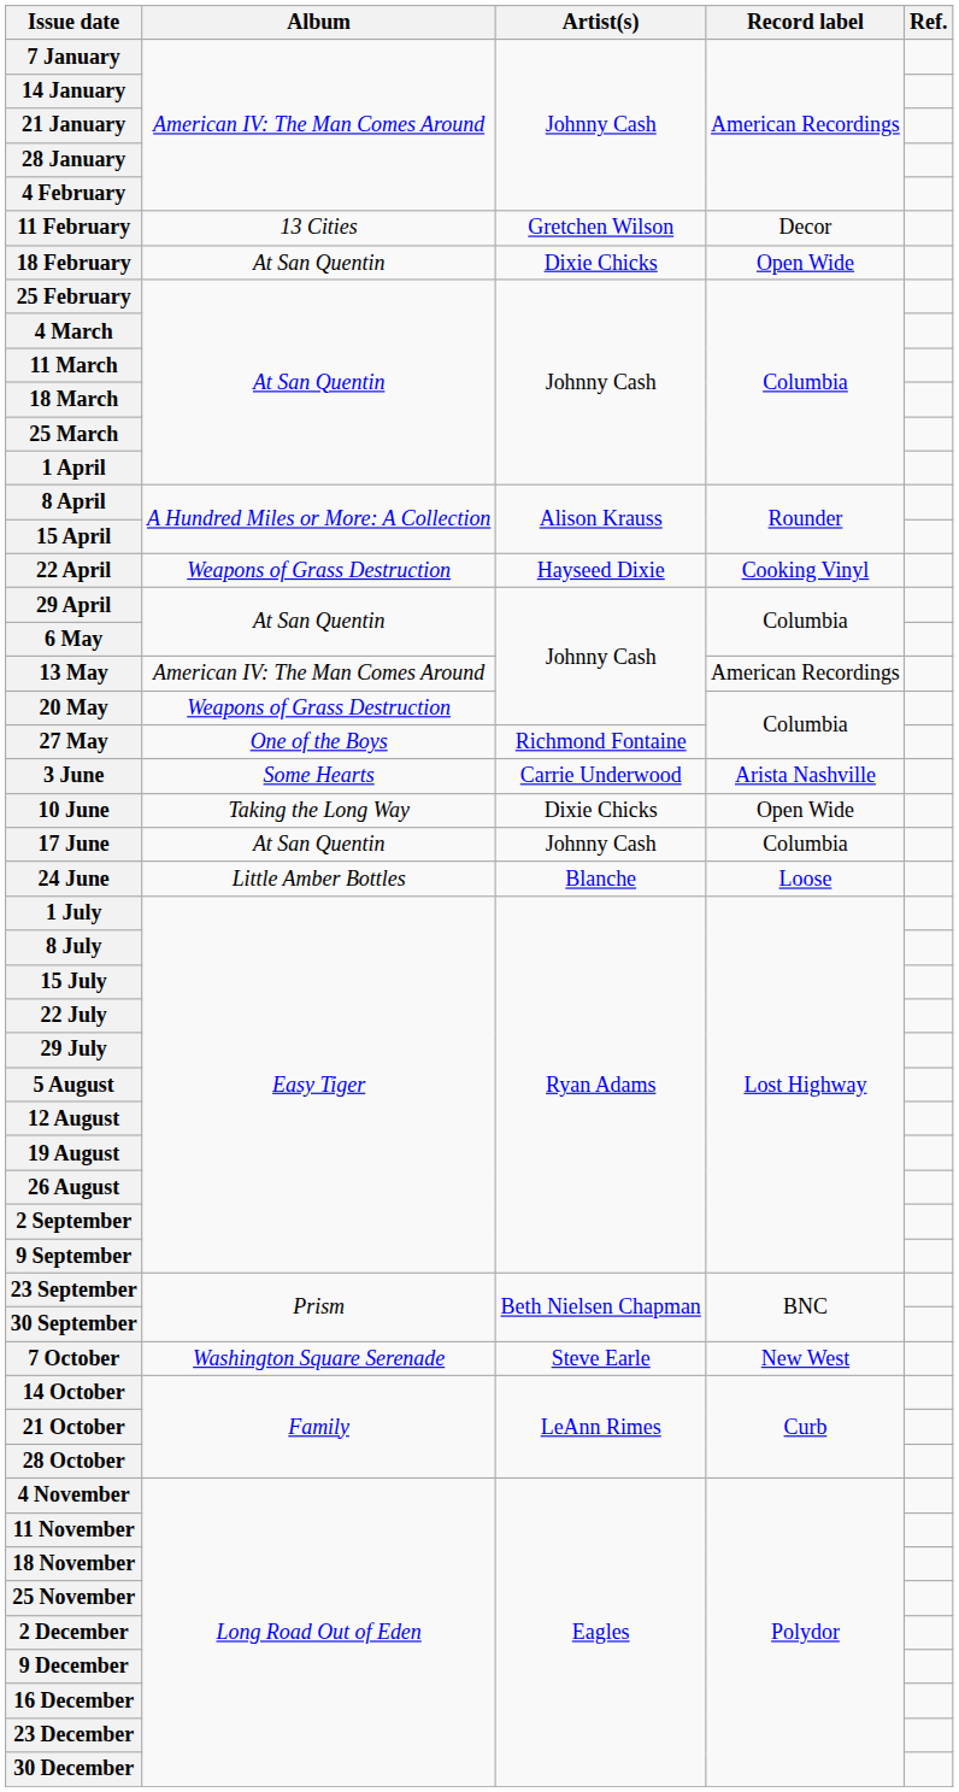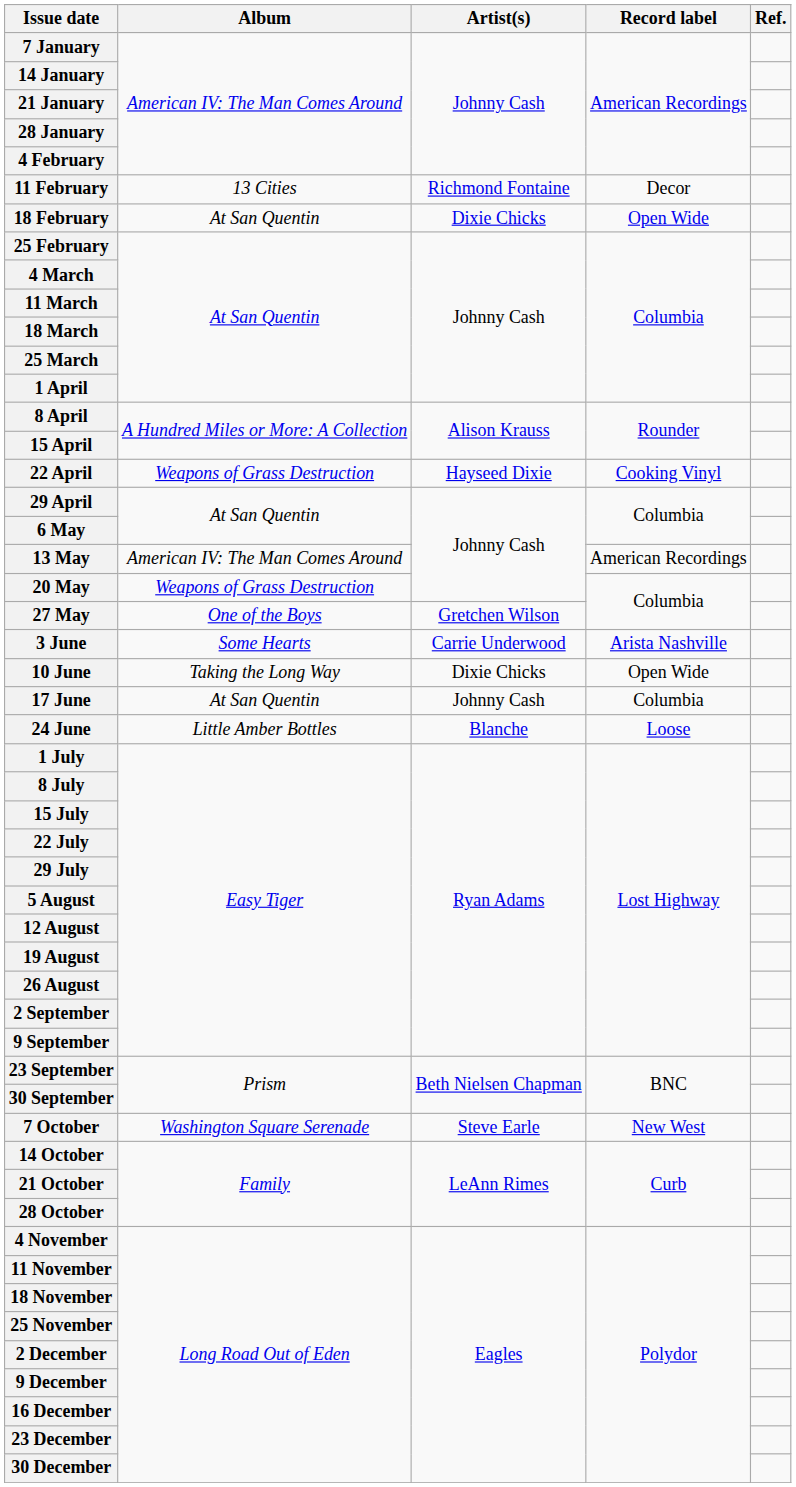 <table class="wikitable plainrowheaders">
 <tr>
 <th scope="col">Issue date</th>
 <th scope="col">Album</th>
 <th scope="col">Artist(s)</th>
 <th scope="col">Record label</th>
 <th scope="col">Ref.</th>
 </tr>
 <tr>
 <th scope="row">7 January</th>
 <td align="center" rowspan=5><em><a href='#'>American IV: The Man Comes Around</a></em></td>
 <td align="center" rowspan=5><a href='#'>Johnny Cash</a></td>
 <td align="center" rowspan=5><a href='#'>American Recordings</a></td>
 <td align="center"></td>
 </tr>
 <tr>
 <th scope="row">14 January</th>
 <td align="center"></td>
 </tr>
 <tr>
 <th scope="row">21 January</th>
 <td align="center"></td>
 </tr>
 <tr>
 <th scope="row">28 January</th>
 <td align="center"></td>
 </tr>
 <tr>
 <th scope="row">4 February</th>
 <td align="center"></td>
 </tr>
 <tr>
 <th scope="row">11 February</th>
 <td align="center"><em>13 Cities</em></td>
-<td align="center"><a href='#'>Gretchen Wilson</a></td>
+<td align="center"><a href='#'>Richmond Fontaine</a></td>
 <td align="center">Decor</td>
 <td align="center"></td>
 </tr>
 <tr>
 <th scope="row">18 February</th>
 <td align="center"><em>At San Quentin</em></td>
 <td align="center"><a href='#'>Dixie Chicks</a></td>
 <td align="center"><a href='#'>Open Wide</a></td>
 <td align="center"></td>
 </tr>
 <tr>
 <th scope="row">25 February</th>
 <td align="center" rowspan=6><em><a href='#'>At San Quentin</a></em></td>
 <td align="center" rowspan=6>Johnny Cash</td>
 <td align="center" rowspan=6><a href='#'>Columbia</a></td>
 <td align="center"></td>
 </tr>
 <tr>
 <th scope="row">4 March</th>
 <td align="center"></td>
 </tr>
 <tr>
 <th scope="row">11 March</th>
 <td align="center"></td>
 </tr>
 <tr>
 <th scope="row">18 March</th>
 <td align="center"></td>
 </tr>
 <tr>
 <th scope="row">25 March</th>
 <td align="center"></td>
 </tr>
 <tr>
 <th scope="row">1 April</th>
 <td align="center"></td>
 </tr>
 <tr>
 <th scope="row">8 April</th>
 <td align="center" rowspan=2><em><a href='#'>A Hundred Miles or More: A Collection</a></em></td>
 <td align="center" rowspan=2><a href='#'>Alison Krauss</a></td>
 <td align="center" rowspan=2><a href='#'>Rounder</a></td>
 <td align="center"></td>
 </tr>
 <tr>
 <th scope="row">15 April</th>
 <td align="center"></td>
 </tr>
 <tr>
 <th scope="row">22 April</th>
 <td align="center"><em><a href='#'>Weapons of Grass Destruction</a></em></td>
 <td align="center"><a href='#'>Hayseed Dixie</a></td>
 <td align="center"><a href='#'>Cooking Vinyl</a></td>
 <td align="center"></td>
 </tr>
 <tr>
 <th scope="row">29 April</th>
 <td align="center" rowspan=2><em>At San Quentin</em></td>
 <td align="center" rowspan=4>Johnny Cash</td>
 <td align="center" rowspan=2>Columbia</td>
 <td align="center"></td>
 </tr>
 <tr>
 <th scope="row">6 May</th>
 <td align="center"></td>
 </tr>
 <tr>
 <th scope="row">13 May</th>
 <td align="center"><em>American IV: The Man Comes Around</em></td>
 <td align="center">American Recordings</td>
 <td align="center"></td>
 </tr>
 <tr>
 <th scope="row">20 May</th>
 <td align="center"><em><a href='#'>Weapons of Grass Destruction</a></em></td>
 <td align="center" rowspan=2>Columbia</td>
 <td align="center"></td>
 </tr>
 <tr>
 <th scope="row">27 May</th>
 <td align="center"><em><a href='#'>One of the Boys</a></em></td>
-<td align="center"><a href='#'>Richmond Fontaine</a></td>
+<td align="center"><a href='#'>Gretchen Wilson</a></td>
 <td align="center"></td>
 </tr>
 <tr>
 <th scope="row">3 June</th>
 <td align="center"><em><a href='#'>Some Hearts</a></em></td>
 <td align="center"><a href='#'>Carrie Underwood</a></td>
 <td align="center"><a href='#'>Arista Nashville</a></td>
 <td align="center"></td>
 </tr>
 <tr>
 <th scope="row">10 June</th>
 <td align="center"><em>Taking the Long Way</em></td>
 <td align="center">Dixie Chicks</td>
 <td align="center">Open Wide</td>
 <td align="center"></td>
 </tr>
 <tr>
 <th scope="row">17 June</th>
 <td align="center"><em>At San Quentin</em></td>
 <td align="center">Johnny Cash</td>
 <td align="center">Columbia</td>
 <td align="center"></td>
 </tr>
 <tr>
 <th scope="row">24 June</th>
 <td align="center"><em>Little Amber Bottles</em></td>
 <td align="center"><a href='#'>Blanche</a></td>
 <td align="center"><a href='#'>Loose</a></td>
 <td align="center"></td>
 </tr>
 <tr>
 <th scope="row">1 July</th>
 <td align="center" rowspan=11><em><a href='#'>Easy Tiger</a></em></td>
 <td align="center" rowspan=11><a href='#'>Ryan Adams</a></td>
 <td align="center" rowspan=11><a href='#'>Lost Highway</a></td>
 <td align="center"></td>
 </tr>
 <tr>
 <th scope="row">8 July</th>
 <td align="center"></td>
 </tr>
 <tr>
 <th scope="row">15 July</th>
 <td align="center"></td>
 </tr>
 <tr>
 <th scope="row">22 July</th>
 <td align="center"></td>
 </tr>
 <tr>
 <th scope="row">29 July</th>
 <td align="center"></td>
 </tr>
 <tr>
 <th scope="row">5 August</th>
 <td align="center"></td>
 </tr>
 <tr>
 <th scope="row">12 August</th>
 <td align="center"></td>
 </tr>
 <tr>
 <th scope="row">19 August</th>
 <td align="center"></td>
 </tr>
 <tr>
 <th scope="row">26 August</th>
 <td align="center"></td>
 </tr>
 <tr>
 <th scope="row">2 September</th>
 <td align="center"></td>
 </tr>
 <tr>
 <th scope="row">9 September</th>
 <td align="center"></td>
 </tr>
 <tr>
 <th scope="row">23 September</th>
 <td align="center" rowspan=2><em>Prism</em></td>
 <td align="center" rowspan=2><a href='#'>Beth Nielsen Chapman</a></td>
 <td align="center" rowspan=2>BNC</td>
 <td align="center"></td>
 </tr>
 <tr>
 <th scope="row">30 September</th>
 <td align="center"></td>
 </tr>
 <tr>
 <th scope="row">7 October</th>
 <td align="center"><em><a href='#'>Washington Square Serenade</a></em></td>
 <td align="center"><a href='#'>Steve Earle</a></td>
 <td align="center"><a href='#'>New West</a></td>
 <td align="center"></td>
 </tr>
 <tr>
 <th scope="row">14 October</th>
 <td align="center" rowspan=3><em><a href='#'>Family</a></em></td>
 <td align="center" rowspan=3><a href='#'>LeAnn Rimes</a></td>
 <td align="center" rowspan=3><a href='#'>Curb</a></td>
 <td align="center"></td>
 </tr>
 <tr>
 <th scope="row">21 October</th>
 <td align="center"></td>
 </tr>
 <tr>
 <th scope="row">28 October</th>
 <td align="center"></td>
 </tr>
 <tr>
 <th scope="row">4 November</th>
 <td align="center" rowspan=9><em><a href='#'>Long Road Out of Eden</a></em></td>
 <td align="center" rowspan=9><a href='#'>Eagles</a></td>
 <td align="center" rowspan=9><a href='#'>Polydor</a></td>
 <td align="center"></td>
 </tr>
 <tr>
 <th scope="row">11 November</th>
 <td align="center"></td>
 </tr>
 <tr>
 <th scope="row">18 November</th>
 <td align="center"></td>
 </tr>
 <tr>
 <th scope="row">25 November</th>
 <td align="center"></td>
 </tr>
 <tr>
 <th scope="row">2 December</th>
 <td align="center"></td>
 </tr>
 <tr>
 <th scope="row">9 December</th>
 <td align="center"></td>
 </tr>
 <tr>
 <th scope="row">16 December</th>
 <td align="center"></td>
 </tr>
 <tr>
 <th scope="row">23 December</th>
 <td align="center"></td>
 </tr>
 <tr>
 <th scope="row">30 December</th>
 <td align="center"></td>
 </tr>
 <tr>
 </tr>
 </table>
